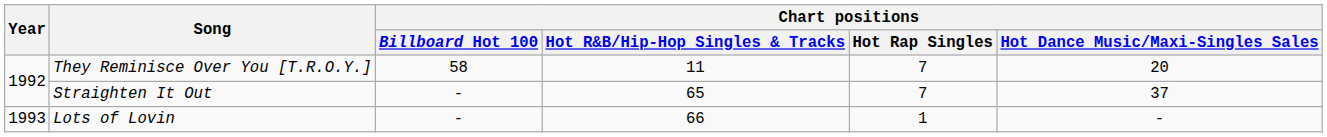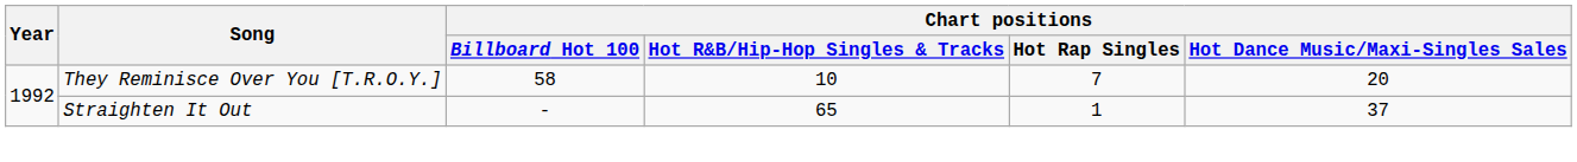 <table class="wikitable">
 <tr>
 <th rowspan="2">Year</th>
 <th rowspan="2">Song</th>
 <th colspan="4">Chart positions</th>
 </tr>
 <tr>
 <th><a href='#'><em>Billboard</em> Hot 100</a></th>
 <th><a href='#'>Hot R&B/Hip-Hop Singles & Tracks</a></th>
 <th>Hot Rap Singles</th>
 <th><a href='#'>Hot Dance Music/Maxi-Singles Sales</a></th>
 </tr>
 <tr>
 <td rowspan="2">1992</td>
 <td><em>They Reminisce Over You [T.R.O.Y.]</em></td>
 <td style="text-align:center;">58</td>
-<td style="text-align:center;">11</td>
+<td style="text-align:center;">10</td>
 <td style="text-align:center;">7</td>
 <td style="text-align:center;">20</td>
 </tr>
 <tr>
 <td><em>Straighten It Out</em></td>
 <td style="text-align:center;">-</td>
 <td style="text-align:center;">65</td>
-<td style="text-align:center;">7</td>
+<td style="text-align:center;">1</td>
 <td style="text-align:center;">37</td>
 </tr>
-<tr>
-<td>1993</td>
-<td><em>Lots of Lovin</em></td>
-<td style="text-align:center;">-</td>
-<td style="text-align:center;">66</td>
-<td style="text-align:center;">1</td>
-<td style="text-align:center;">-</td>
-</tr>
 </table>
